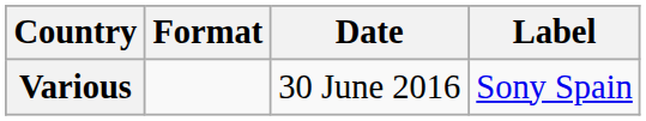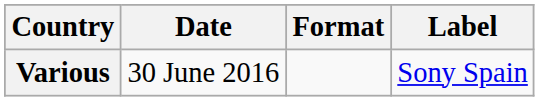 <table class="wikitable plainrowheaders">
 <tr>
 <th>Country</th>
+<th>Date</th>
 <th>Format</th>
-<th>Date</th>
 <th>Label</th>
 </tr>
 <tr>
 <th scope="row">Various</th>
+<td>30 June 2016</td>
 <td></td>
-<td>30 June 2016</td>
 <td><a href='#'>Sony Spain</a></td>
 </tr>
 </table>
